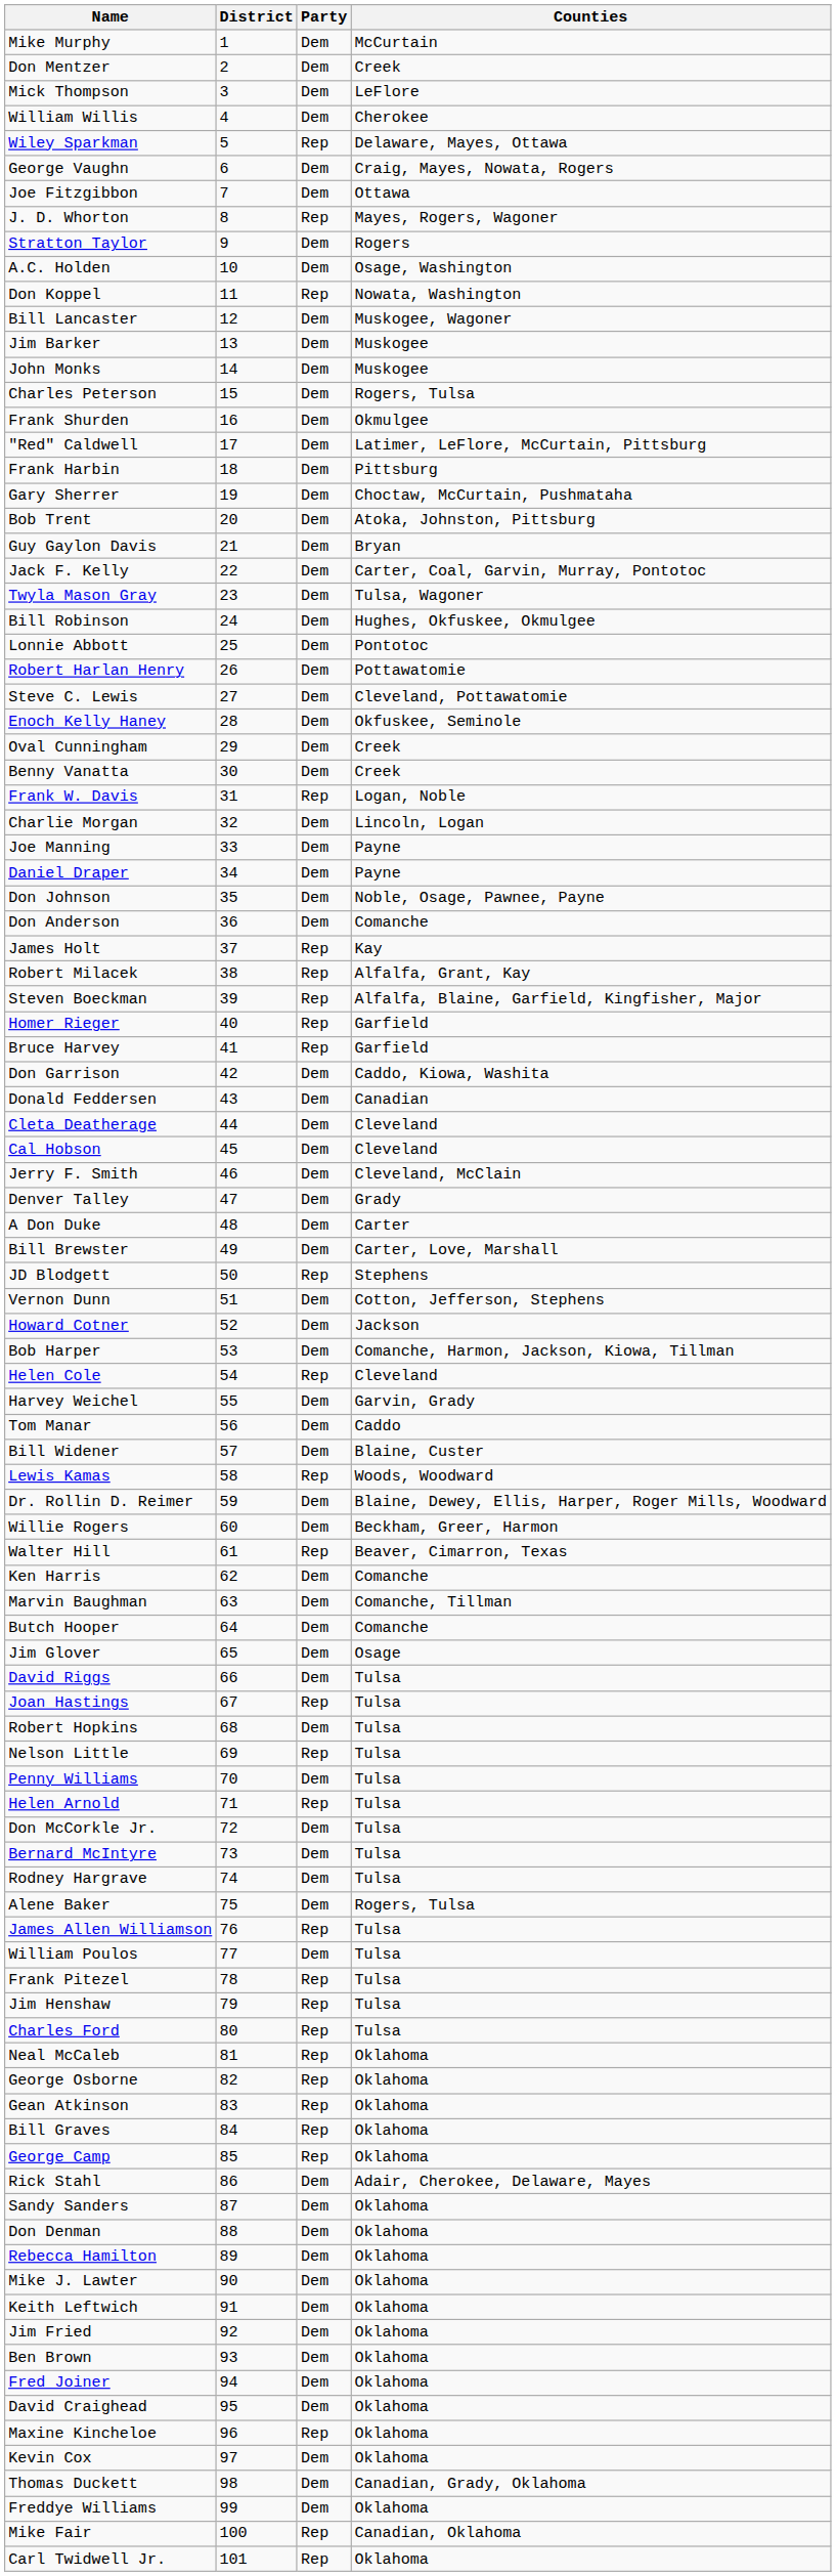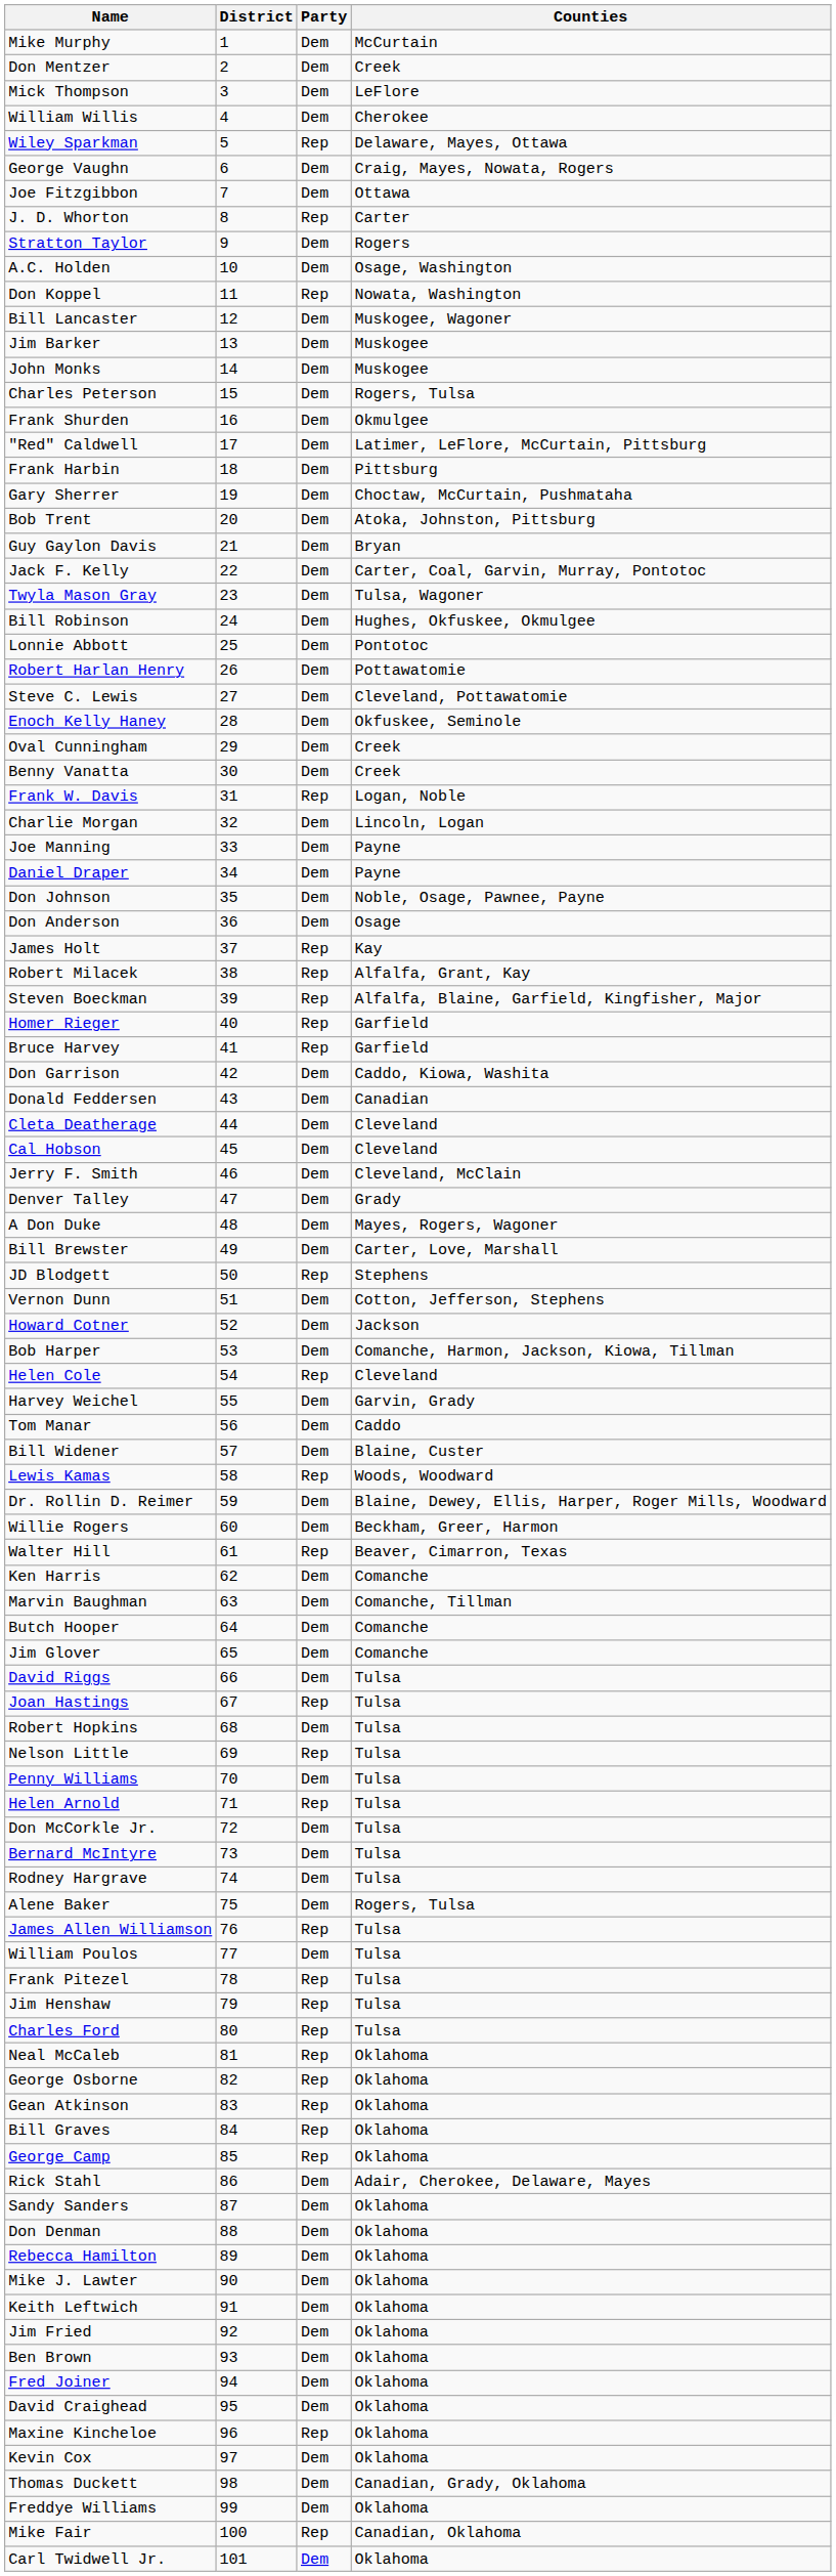 <table class="wikitable sortable">
 <tr>
 <th>Name</th>
 <th>District</th>
 <th>Party</th>
 <th>Counties</th>
 </tr>
 <tr>
 <td>Mike Murphy</td>
 <td>1</td>
 <td>Dem</td>
 <td>McCurtain</td>
 </tr>
 <tr>
 <td>Don Mentzer</td>
 <td>2</td>
 <td>Dem</td>
 <td>Creek</td>
 </tr>
 <tr>
 <td>Mick Thompson</td>
 <td>3</td>
 <td>Dem</td>
 <td>LeFlore</td>
 </tr>
 <tr>
 <td>William Willis</td>
 <td>4</td>
 <td>Dem</td>
 <td>Cherokee</td>
 </tr>
 <tr>
 <td><a href='#'>Wiley Sparkman</a></td>
 <td>5</td>
 <td>Rep</td>
 <td>Delaware, Mayes, Ottawa</td>
 </tr>
 <tr>
 <td>George Vaughn</td>
 <td>6</td>
 <td>Dem</td>
 <td>Craig, Mayes, Nowata, Rogers</td>
 </tr>
 <tr>
 <td>Joe Fitzgibbon</td>
 <td>7</td>
 <td>Dem</td>
 <td>Ottawa</td>
 </tr>
 <tr>
 <td>J. D. Whorton</td>
 <td>8</td>
 <td>Rep</td>
-<td>Mayes, Rogers, Wagoner</td>
+<td>Carter</td>
 </tr>
 <tr>
 <td><a href='#'>Stratton Taylor</a></td>
 <td>9</td>
 <td>Dem</td>
 <td>Rogers</td>
 </tr>
 <tr>
 <td>A.C. Holden</td>
 <td>10</td>
 <td>Dem</td>
 <td>Osage, Washington</td>
 </tr>
 <tr>
 <td>Don Koppel</td>
 <td>11</td>
 <td>Rep</td>
 <td>Nowata, Washington</td>
 </tr>
 <tr>
 <td>Bill Lancaster</td>
 <td>12</td>
 <td>Dem</td>
 <td>Muskogee, Wagoner</td>
 </tr>
 <tr>
 <td>Jim Barker</td>
 <td>13</td>
 <td>Dem</td>
 <td>Muskogee</td>
 </tr>
 <tr>
 <td>John Monks</td>
 <td>14</td>
 <td>Dem</td>
 <td>Muskogee</td>
 </tr>
 <tr>
 <td>Charles Peterson</td>
 <td>15</td>
 <td>Dem</td>
 <td>Rogers, Tulsa</td>
 </tr>
 <tr>
 <td>Frank Shurden</td>
 <td>16</td>
 <td>Dem</td>
 <td>Okmulgee</td>
 </tr>
 <tr>
 <td>"Red" Caldwell</td>
 <td>17</td>
 <td>Dem</td>
 <td>Latimer, LeFlore, McCurtain, Pittsburg</td>
 </tr>
 <tr>
 <td>Frank Harbin</td>
 <td>18</td>
 <td>Dem</td>
 <td>Pittsburg</td>
 </tr>
 <tr>
 <td>Gary Sherrer</td>
 <td>19</td>
 <td>Dem</td>
 <td>Choctaw, McCurtain, Pushmataha</td>
 </tr>
 <tr>
 <td>Bob Trent</td>
 <td>20</td>
 <td>Dem</td>
 <td>Atoka, Johnston, Pittsburg</td>
 </tr>
 <tr>
 <td>Guy Gaylon Davis</td>
 <td>21</td>
 <td>Dem</td>
 <td>Bryan</td>
 </tr>
 <tr>
 <td>Jack F. Kelly</td>
 <td>22</td>
 <td>Dem</td>
 <td>Carter, Coal, Garvin, Murray, Pontotoc</td>
 </tr>
 <tr>
 <td><a href='#'>Twyla Mason Gray</a></td>
 <td>23</td>
 <td>Dem</td>
 <td>Tulsa, Wagoner</td>
 </tr>
 <tr>
 <td>Bill Robinson</td>
 <td>24</td>
 <td>Dem</td>
 <td>Hughes, Okfuskee, Okmulgee</td>
 </tr>
 <tr>
 <td>Lonnie Abbott</td>
 <td>25</td>
 <td>Dem</td>
 <td>Pontotoc</td>
 </tr>
 <tr>
 <td><a href='#'>Robert Harlan Henry</a></td>
 <td>26</td>
 <td>Dem</td>
 <td>Pottawatomie</td>
 </tr>
 <tr>
 <td>Steve C. Lewis</td>
 <td>27</td>
 <td>Dem</td>
 <td>Cleveland, Pottawatomie</td>
 </tr>
 <tr>
 <td><a href='#'>Enoch Kelly Haney</a></td>
 <td>28</td>
 <td>Dem</td>
 <td>Okfuskee, Seminole</td>
 </tr>
 <tr>
 <td>Oval Cunningham</td>
 <td>29</td>
 <td>Dem</td>
 <td>Creek</td>
 </tr>
 <tr>
 <td>Benny Vanatta</td>
 <td>30</td>
 <td>Dem</td>
 <td>Creek</td>
 </tr>
 <tr>
 <td><a href='#'>Frank W. Davis</a></td>
 <td>31</td>
 <td>Rep</td>
 <td>Logan, Noble</td>
 </tr>
 <tr>
 <td>Charlie Morgan</td>
 <td>32</td>
 <td>Dem</td>
 <td>Lincoln, Logan</td>
 </tr>
 <tr>
 <td>Joe Manning</td>
 <td>33</td>
 <td>Dem</td>
 <td>Payne</td>
 </tr>
 <tr>
 <td><a href='#'>Daniel Draper</a></td>
 <td>34</td>
 <td>Dem</td>
 <td>Payne</td>
 </tr>
 <tr>
 <td>Don Johnson</td>
 <td>35</td>
 <td>Dem</td>
 <td>Noble, Osage, Pawnee, Payne</td>
 </tr>
 <tr>
 <td>Don Anderson</td>
 <td>36</td>
 <td>Dem</td>
-<td>Comanche</td>
+<td>Osage</td>
 </tr>
 <tr>
 <td>James Holt</td>
 <td>37</td>
 <td>Rep</td>
 <td>Kay</td>
 </tr>
 <tr>
 <td>Robert Milacek</td>
 <td>38</td>
 <td>Rep</td>
 <td>Alfalfa, Grant, Kay</td>
 </tr>
 <tr>
 <td>Steven Boeckman</td>
 <td>39</td>
 <td>Rep</td>
 <td>Alfalfa, Blaine, Garfield, Kingfisher, Major</td>
 </tr>
 <tr>
 <td><a href='#'>Homer Rieger</a></td>
 <td>40</td>
 <td>Rep</td>
 <td>Garfield</td>
 </tr>
 <tr>
 <td>Bruce Harvey</td>
 <td>41</td>
 <td>Rep</td>
 <td>Garfield</td>
 </tr>
 <tr>
 <td>Don Garrison</td>
 <td>42</td>
 <td>Dem</td>
 <td>Caddo, Kiowa, Washita</td>
 </tr>
 <tr>
 <td>Donald Feddersen</td>
 <td>43</td>
 <td>Dem</td>
 <td>Canadian</td>
 </tr>
 <tr>
 <td><a href='#'>Cleta Deatherage</a></td>
 <td>44</td>
 <td>Dem</td>
 <td>Cleveland</td>
 </tr>
 <tr>
 <td><a href='#'>Cal Hobson</a></td>
 <td>45</td>
 <td>Dem</td>
 <td>Cleveland</td>
 </tr>
 <tr>
 <td>Jerry F. Smith</td>
 <td>46</td>
 <td>Dem</td>
 <td>Cleveland, McClain</td>
 </tr>
 <tr>
 <td>Denver Talley</td>
 <td>47</td>
 <td>Dem</td>
 <td>Grady</td>
 </tr>
 <tr>
 <td>A Don Duke</td>
 <td>48</td>
 <td>Dem</td>
-<td>Carter</td>
+<td>Mayes, Rogers, Wagoner</td>
 </tr>
 <tr>
 <td>Bill Brewster</td>
 <td>49</td>
 <td>Dem</td>
 <td>Carter, Love, Marshall</td>
 </tr>
 <tr>
 <td>JD Blodgett</td>
 <td>50</td>
 <td>Rep</td>
 <td>Stephens</td>
 </tr>
 <tr>
 <td>Vernon Dunn</td>
 <td>51</td>
 <td>Dem</td>
 <td>Cotton, Jefferson, Stephens</td>
 </tr>
 <tr>
 <td><a href='#'>Howard Cotner</a></td>
 <td>52</td>
 <td>Dem</td>
 <td>Jackson</td>
 </tr>
 <tr>
 <td>Bob Harper</td>
 <td>53</td>
 <td>Dem</td>
 <td>Comanche, Harmon, Jackson, Kiowa, Tillman</td>
 </tr>
 <tr>
 <td><a href='#'>Helen Cole</a></td>
 <td>54</td>
 <td>Rep</td>
 <td>Cleveland</td>
 </tr>
 <tr>
 <td>Harvey Weichel</td>
 <td>55</td>
 <td>Dem</td>
 <td>Garvin, Grady</td>
 </tr>
 <tr>
 <td>Tom Manar</td>
 <td>56</td>
 <td>Dem</td>
 <td>Caddo</td>
 </tr>
 <tr>
 <td>Bill Widener</td>
 <td>57</td>
 <td>Dem</td>
 <td>Blaine, Custer</td>
 </tr>
 <tr>
 <td><a href='#'>Lewis Kamas</a></td>
 <td>58</td>
 <td>Rep</td>
 <td>Woods, Woodward</td>
 </tr>
 <tr>
 <td>Dr. Rollin D. Reimer</td>
 <td>59</td>
 <td>Dem</td>
 <td>Blaine, Dewey, Ellis, Harper, Roger Mills, Woodward</td>
 </tr>
 <tr>
 <td>Willie Rogers</td>
 <td>60</td>
 <td>Dem</td>
 <td>Beckham, Greer, Harmon</td>
 </tr>
 <tr>
 <td>Walter Hill</td>
 <td>61</td>
 <td>Rep</td>
 <td>Beaver, Cimarron, Texas</td>
 </tr>
 <tr>
 <td>Ken Harris</td>
 <td>62</td>
 <td>Dem</td>
 <td>Comanche</td>
 </tr>
 <tr>
 <td>Marvin Baughman</td>
 <td>63</td>
 <td>Dem</td>
 <td>Comanche, Tillman</td>
 </tr>
 <tr>
 <td>Butch Hooper</td>
 <td>64</td>
 <td>Dem</td>
 <td>Comanche</td>
 </tr>
 <tr>
 <td>Jim Glover</td>
 <td>65</td>
 <td>Dem</td>
-<td>Osage</td>
+<td>Comanche</td>
 </tr>
 <tr>
 <td><a href='#'>David Riggs</a></td>
 <td>66</td>
 <td>Dem</td>
 <td>Tulsa</td>
 </tr>
 <tr>
 <td><a href='#'>Joan Hastings</a></td>
 <td>67</td>
 <td>Rep</td>
 <td>Tulsa</td>
 </tr>
 <tr>
 <td>Robert Hopkins</td>
 <td>68</td>
 <td>Dem</td>
 <td>Tulsa</td>
 </tr>
 <tr>
 <td>Nelson Little</td>
 <td>69</td>
 <td>Rep</td>
 <td>Tulsa</td>
 </tr>
 <tr>
 <td><a href='#'>Penny Williams</a></td>
 <td>70</td>
 <td>Dem</td>
 <td>Tulsa</td>
 </tr>
 <tr>
 <td><a href='#'>Helen Arnold</a></td>
 <td>71</td>
 <td>Rep</td>
 <td>Tulsa</td>
 </tr>
 <tr>
 <td>Don McCorkle Jr.</td>
 <td>72</td>
 <td>Dem</td>
 <td>Tulsa</td>
 </tr>
 <tr>
 <td><a href='#'>Bernard McIntyre</a></td>
 <td>73</td>
 <td>Dem</td>
 <td>Tulsa</td>
 </tr>
 <tr>
 <td>Rodney Hargrave</td>
 <td>74</td>
 <td>Dem</td>
 <td>Tulsa</td>
 </tr>
 <tr>
 <td>Alene Baker</td>
 <td>75</td>
 <td>Dem</td>
 <td>Rogers, Tulsa</td>
 </tr>
 <tr>
 <td><a href='#'>James Allen Williamson</a></td>
 <td>76</td>
 <td>Rep</td>
 <td>Tulsa</td>
 </tr>
 <tr>
 <td>William Poulos</td>
 <td>77</td>
 <td>Dem</td>
 <td>Tulsa</td>
 </tr>
 <tr>
 <td>Frank Pitezel</td>
 <td>78</td>
 <td>Rep</td>
 <td>Tulsa</td>
 </tr>
 <tr>
 <td>Jim Henshaw</td>
 <td>79</td>
 <td>Rep</td>
 <td>Tulsa</td>
 </tr>
 <tr>
 <td><a href='#'>Charles Ford</a></td>
 <td>80</td>
 <td>Rep</td>
 <td>Tulsa</td>
 </tr>
 <tr>
 <td>Neal McCaleb</td>
 <td>81</td>
 <td>Rep</td>
 <td>Oklahoma</td>
 </tr>
 <tr>
 <td>George Osborne</td>
 <td>82</td>
 <td>Rep</td>
 <td>Oklahoma</td>
 </tr>
 <tr>
 <td>Gean Atkinson</td>
 <td>83</td>
 <td>Rep</td>
 <td>Oklahoma</td>
 </tr>
 <tr>
 <td>Bill Graves</td>
 <td>84</td>
 <td>Rep</td>
 <td>Oklahoma</td>
 </tr>
 <tr>
 <td><a href='#'>George Camp</a></td>
 <td>85</td>
 <td>Rep</td>
 <td>Oklahoma</td>
 </tr>
 <tr>
 <td>Rick Stahl</td>
 <td>86</td>
 <td>Dem</td>
 <td>Adair, Cherokee, Delaware, Mayes</td>
 </tr>
 <tr>
 <td>Sandy Sanders</td>
 <td>87</td>
 <td>Dem</td>
 <td>Oklahoma</td>
 </tr>
 <tr>
 <td>Don Denman</td>
 <td>88</td>
 <td>Dem</td>
 <td>Oklahoma</td>
 </tr>
 <tr>
 <td><a href='#'>Rebecca Hamilton</a></td>
 <td>89</td>
 <td>Dem</td>
 <td>Oklahoma</td>
 </tr>
 <tr>
 <td>Mike J. Lawter</td>
 <td>90</td>
 <td>Dem</td>
 <td>Oklahoma</td>
 </tr>
 <tr>
 <td>Keith Leftwich</td>
 <td>91</td>
 <td>Dem</td>
 <td>Oklahoma</td>
 </tr>
 <tr>
 <td>Jim Fried</td>
 <td>92</td>
 <td>Dem</td>
 <td>Oklahoma</td>
 </tr>
 <tr>
 <td>Ben Brown</td>
 <td>93</td>
 <td>Dem</td>
 <td>Oklahoma</td>
 </tr>
 <tr>
 <td><a href='#'>Fred Joiner</a></td>
 <td>94</td>
 <td>Dem</td>
 <td>Oklahoma</td>
 </tr>
 <tr>
 <td>David Craighead</td>
 <td>95</td>
 <td>Dem</td>
 <td>Oklahoma</td>
 </tr>
 <tr>
 <td>Maxine Kincheloe</td>
 <td>96</td>
 <td>Rep</td>
 <td>Oklahoma</td>
 </tr>
 <tr>
 <td>Kevin Cox</td>
 <td>97</td>
 <td>Dem</td>
 <td>Oklahoma</td>
 </tr>
 <tr>
 <td>Thomas Duckett</td>
 <td>98</td>
 <td>Dem</td>
 <td>Canadian, Grady, Oklahoma</td>
 </tr>
 <tr>
 <td>Freddye Williams</td>
 <td>99</td>
 <td>Dem</td>
 <td>Oklahoma</td>
 </tr>
 <tr>
 <td>Mike Fair</td>
 <td>100</td>
 <td>Rep</td>
 <td>Canadian, Oklahoma</td>
 </tr>
 <tr>
 <td>Carl Twidwell Jr.</td>
 <td>101</td>
-<td>Rep</td>
+<td><a href='#'>Dem</a></td>
 <td>Oklahoma</td>
 </tr>
 </table>
